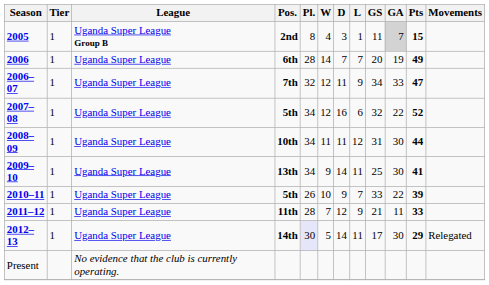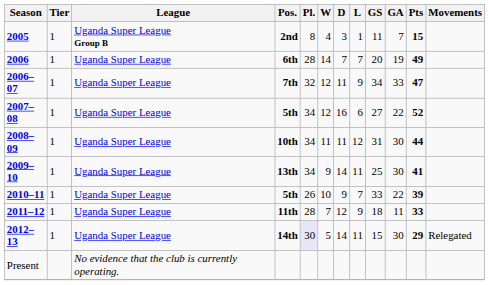 <table class="wikitable" style="width:80%; font-size:100%">
 <tr bgcolor="#efefef">
 <th>Season</th>
 <th>Tier</th>
 <th>League</th>
 <th>Pos.</th>
 <th>Pl.</th>
 <th>W</th>
 <th>D</th>
 <th>L</th>
 <th>GS</th>
 <th>GA</th>
 <th>Pts</th>
 <th>Movements</th>
 </tr>
 <tr>
 <td><strong><a href='#'>2005</a></strong></td>
 <td>1</td>
 <td><a href='#'>Uganda Super League</a><br> <small><strong>Group B</strong></small></td>
 <td align=right><strong>2nd</strong></td>
 <td align=right>8</td>
 <td align=right>4</td>
 <td align=right>3</td>
 <td align=right>1</td>
 <td align=right>11</td>
-<td align=right style="background: lightgrey;">7</td>
+<td align=right>7</td>
 <td align=right><strong>15</strong></td>
 <td></td>
 </tr>
 <tr>
 <td><strong><a href='#'>2006</a></strong></td>
 <td>1</td>
 <td><a href='#'>Uganda Super League</a></td>
 <td align=right><strong>6th</strong></td>
 <td align=right>28</td>
 <td align=right>14</td>
 <td align=right>7</td>
 <td align=right>7</td>
 <td align=right>20</td>
 <td align=right>19</td>
 <td align=right><strong>49</strong></td>
 <td></td>
 </tr>
 <tr>
 <td><strong><a href='#'>2006–07</a></strong></td>
 <td>1</td>
 <td><a href='#'>Uganda Super League</a></td>
 <td align=right><strong>7th</strong></td>
 <td align=right>32</td>
 <td align=right>12</td>
 <td align=right>11</td>
 <td align=right>9</td>
 <td align=right>34</td>
 <td align=right>33</td>
 <td align=right><strong>47</strong></td>
 <td></td>
 </tr>
 <tr>
 <td><strong><a href='#'>2007–08</a></strong></td>
 <td>1</td>
 <td><a href='#'>Uganda Super League</a></td>
 <td align=right><strong>5th</strong></td>
 <td align=right>34</td>
 <td align=right>12</td>
 <td align=right>16</td>
 <td align=right>6</td>
-<td align=right>32</td>
+<td align=right>27</td>
 <td align=right>22</td>
 <td align=right><strong>52</strong></td>
 <td></td>
 </tr>
 <tr>
 <td><strong><a href='#'>2008–09</a></strong></td>
 <td>1</td>
 <td><a href='#'>Uganda Super League</a></td>
 <td align=right><strong>10th</strong></td>
 <td align=right>34</td>
 <td align=right>11</td>
 <td align=right>11</td>
 <td align=right>12</td>
 <td align=right>31</td>
 <td align=right>30</td>
 <td align=right><strong>44</strong></td>
 <td></td>
 </tr>
 <tr>
 <td><strong><a href='#'>2009–10</a></strong></td>
 <td>1</td>
 <td><a href='#'>Uganda Super League</a></td>
 <td align=right><strong>13th</strong></td>
 <td align=right>34</td>
 <td align=right>9</td>
 <td align=right>14</td>
 <td align=right>11</td>
 <td align=right>25</td>
 <td align=right>30</td>
 <td align=right><strong>41</strong></td>
 <td></td>
 </tr>
 <tr>
 <td><strong><a href='#'>2010–11</a></strong></td>
 <td>1</td>
 <td><a href='#'>Uganda Super League</a></td>
 <td align=right><strong>5th</strong></td>
 <td align=right>26</td>
 <td align=right>10</td>
 <td align=right>9</td>
 <td align=right>7</td>
 <td align=right>33</td>
 <td align=right>22</td>
 <td align=right><strong>39</strong></td>
 <td></td>
 </tr>
 <tr>
 <td><strong><a href='#'>2011–12</a></strong></td>
 <td>1</td>
 <td><a href='#'>Uganda Super League</a></td>
 <td align=right><strong>11th</strong></td>
 <td align=right>28</td>
 <td align=right>7</td>
 <td align=right>12</td>
 <td align=right>9</td>
-<td align=right>21</td>
+<td align=right>18</td>
 <td align=right>11</td>
 <td align=right><strong>33</strong></td>
 <td></td>
 </tr>
 <tr>
 <td><strong><a href='#'>2012–13</a></strong></td>
 <td>1</td>
 <td><a href='#'>Uganda Super League</a></td>
 <td align=right><strong>14th</strong></td>
 <td align=right style="background: lavender;">30</td>
 <td align=right>5</td>
 <td align=right>14</td>
 <td align=right>11</td>
-<td align=right>17</td>
+<td align=right>15</td>
 <td align=right>30</td>
 <td align=right><strong>29</strong></td>
 <td>Relegated</td>
 </tr>
 <tr>
 <td><span>Present</span></td>
 <td></td>
 <td><span><em>No evidence that the club is currently operating.</em></span></td>
 <td align=right></td>
 <td align=right></td>
 <td align=right></td>
 <td align=right></td>
 <td align=right></td>
 <td align=right></td>
 <td align=right></td>
 <td align=right></td>
 <td></td>
 </tr>
 <tr>
 </tr>
 </table>
